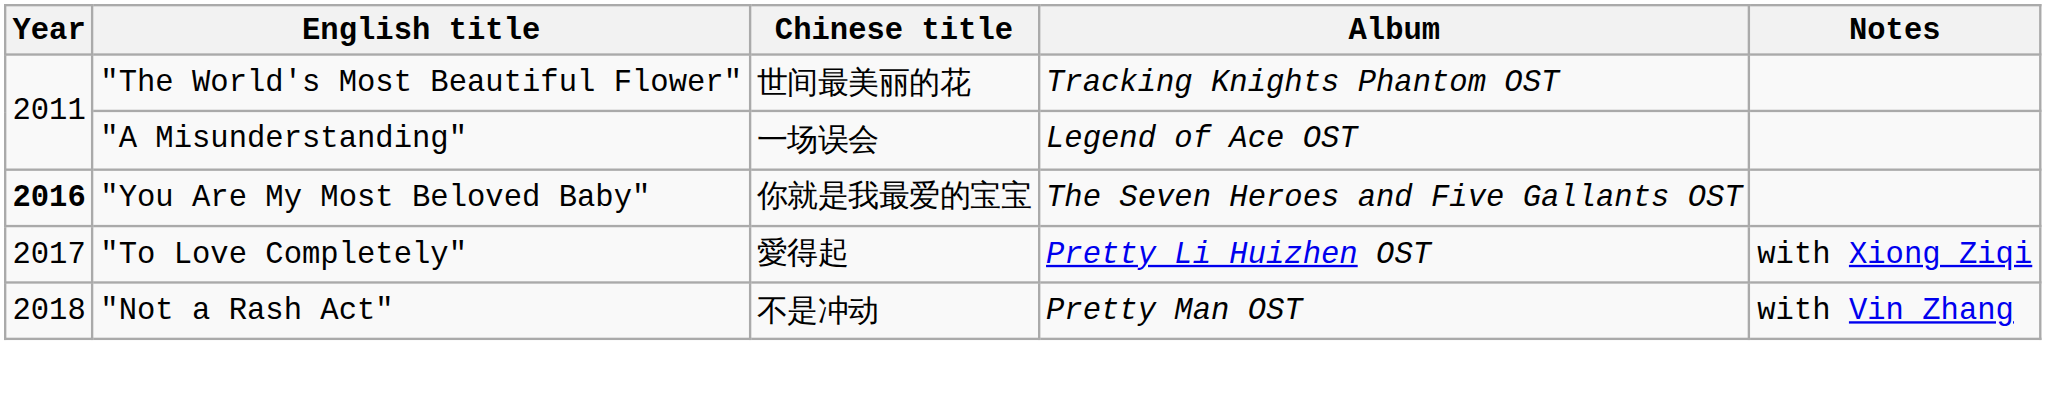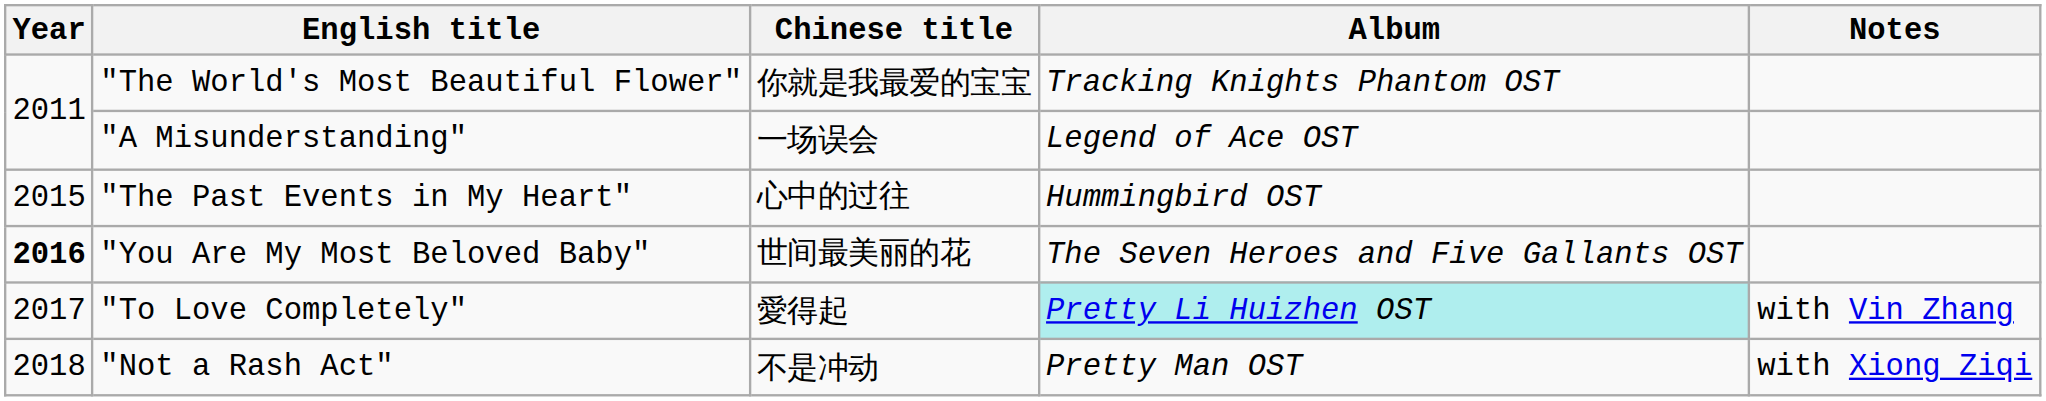 <table class="wikitable sortable">
 <tr>
 <th>Year</th>
 <th>English title</th>
 <th>Chinese title</th>
 <th>Album</th>
 <th>Notes</th>
 </tr>
 <tr>
 <td rowspan=2>2011</td>
 <td>"The World's Most Beautiful Flower"</td>
-<td>世间最美丽的花</td>
+<td>你就是我最爱的宝宝</td>
 <td><em>Tracking Knights Phantom OST</em></td>
 <td></td>
 </tr>
 <tr>
 <td>"A Misunderstanding"</td>
 <td>一场误会</td>
 <td><em>Legend of Ace OST</em></td>
 <td></td>
 </tr>
 <tr>
+<td>2015</td>
+<td>"The Past Events in My Heart"</td>
+<td>心中的过往</td>
+<td><em>Hummingbird OST</em></td>
+<td></td>
+</tr>
+<tr>
 <td><strong>2016</strong></td>
 <td>"You Are My Most Beloved Baby"</td>
-<td>你就是我最爱的宝宝</td>
+<td>世间最美丽的花</td>
 <td><em>The Seven Heroes and Five Gallants OST</em></td>
 <td></td>
 </tr>
 <tr>
 <td>2017</td>
 <td>"To Love Completely"</td>
 <td>愛得起</td>
-<td><em><a href='#'>Pretty Li Huizhen</a> OST</em></td>
-<td>with <a href='#'>Xiong Ziqi</a></td>
+<td style="background: paleturquoise;"><em><a href='#'>Pretty Li Huizhen</a> OST</em></td>
+<td>with <a href='#'>Vin Zhang</a></td>
 </tr>
 <tr>
 <td>2018</td>
 <td>"Not a Rash Act"</td>
 <td>不是冲动</td>
 <td><em>Pretty Man OST</em></td>
-<td>with <a href='#'>Vin Zhang</a></td>
+<td>with <a href='#'>Xiong Ziqi</a></td>
 </tr>
 </table>
